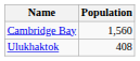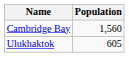 <table class="wikitable sortable">
 <tr>
 <th>Name</th>
 <th>Population</th>
 </tr>
 <tr>
 <td><a href='#'>Cambridge Bay</a></td>
 <td style="text-align: right;">1,560</td>
 </tr>
 <tr>
 <td><a href='#'>Ulukhaktok</a></td>
-<td style="text-align: right;">408</td>
+<td style="text-align: right;">605</td>
 </tr>
 </table>
